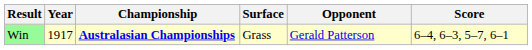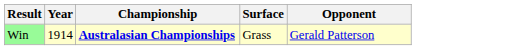 <table class='sortable wikitable'>
 <tr>
 <th style="width:40px">Result</th>
 <th style="width:30px">Year</th>
 <th style="width:200px">Championship</th>
 <th style="width:50px">Surface</th>
 <th style="width:150px">Opponent</th>
-<th style="width:140px" class="unsortable">Score</th>
 </tr>
 <tr style="background:#ffc;">
 <td style="background:#98fb98;">Win</td>
-<td>1917</td>
+<td>1914</td>
 <td><strong><a href='#'>Australasian Championships</a></strong></td>
 <td>Grass</td>
 <td> <a href='#'>Gerald Patterson</a></td>
-<td>6–4, 6–3, 5–7, 6–1</td>
 </tr>
 </table>
